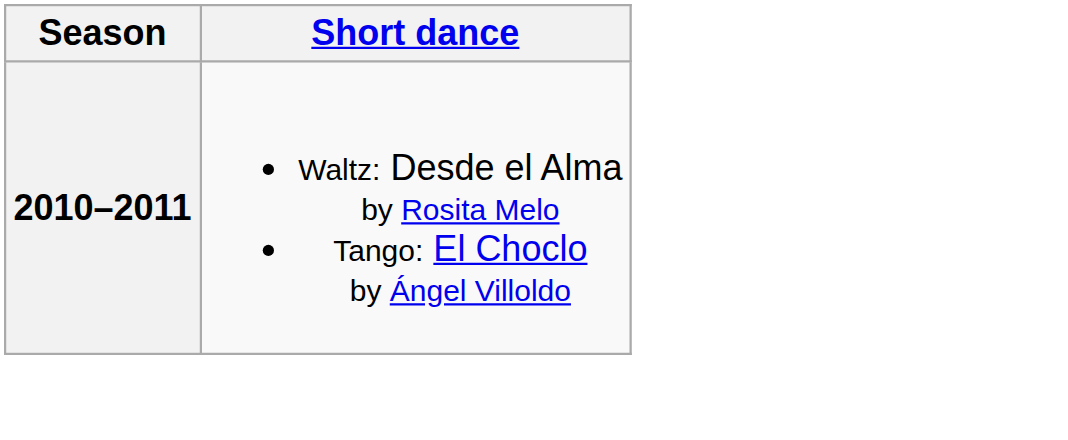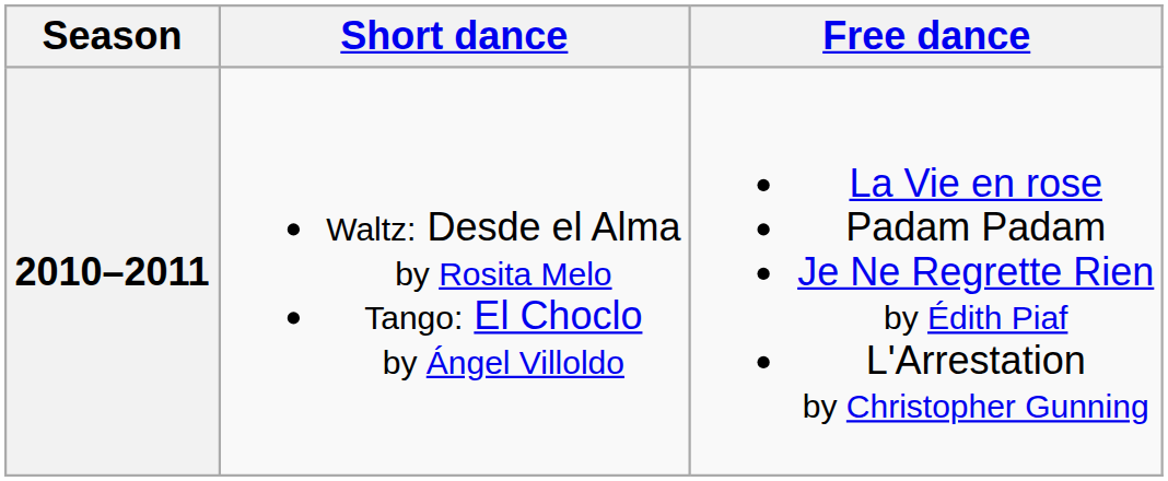 <table class="wikitable" style="text-align:center">
 <tr>
 <th>Season</th>
 <th><a href='#'>Short dance</a></th>
+<th><a href='#'>Free dance</a></th>
 </tr>
 <tr>
 <th>2010–2011 <br></th>
 <td><br><ul><li><small>Waltz:</small> Desde el Alma <br><small> by <a href='#'>Rosita Melo</a> </small></li><li><small>Tango:</small> <a href='#'>El Choclo</a> <br><small> by <a href='#'>Ángel Villoldo</a> </small></li></ul></td>
+<td><br><ul><li><a href='#'>La Vie en rose</a></li><li>Padam Padam</li><li><a href='#'>Je Ne Regrette Rien</a>  <br><small> by <a href='#'>Édith Piaf</a> </small></li><li>L'Arrestation <br><small> by <a href='#'>Christopher Gunning</a> </small></li></ul></td>
 </tr>
 </table>
